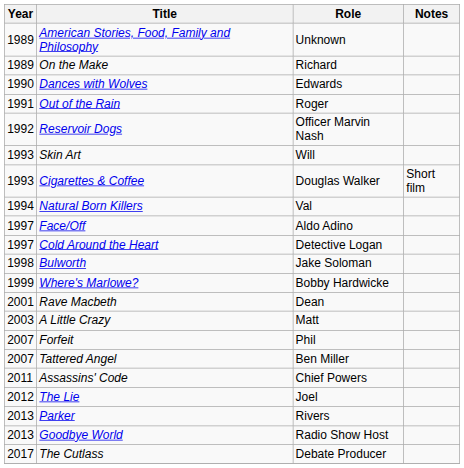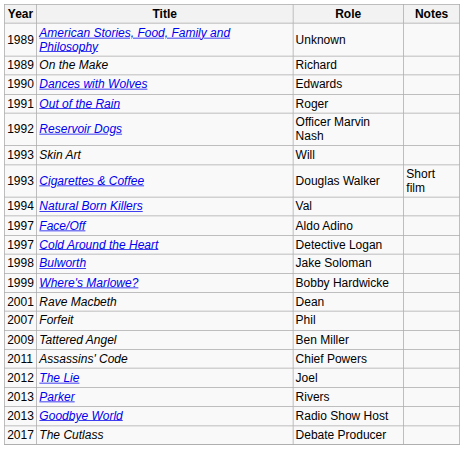 <table class="wikitable sortable">
 <tr>
 <th>Year</th>
 <th>Title</th>
 <th>Role</th>
 <th class="unsortable">Notes</th>
 </tr>
 <tr>
 <td>1989</td>
 <td><em><a href='#'>American Stories, Food, Family and Philosophy</a></em></td>
 <td>Unknown</td>
 <td></td>
 </tr>
 <tr>
 <td>1989</td>
 <td><em>On the Make</em></td>
 <td>Richard</td>
 <td></td>
 </tr>
 <tr>
 <td>1990</td>
 <td><em><a href='#'>Dances with Wolves</a></em></td>
 <td>Edwards</td>
 <td></td>
 </tr>
 <tr>
 <td>1991</td>
 <td><em><a href='#'>Out of the Rain</a></em></td>
 <td>Roger</td>
 <td></td>
 </tr>
 <tr>
 <td>1992</td>
 <td><em><a href='#'>Reservoir Dogs</a></em></td>
 <td>Officer Marvin Nash</td>
 <td></td>
 </tr>
 <tr>
 <td>1993</td>
 <td><em>Skin Art</em></td>
 <td>Will</td>
 <td></td>
 </tr>
 <tr>
 <td>1993</td>
 <td><em><a href='#'>Cigarettes & Coffee</a></em></td>
 <td>Douglas Walker</td>
 <td>Short film</td>
 </tr>
 <tr>
 <td>1994</td>
 <td><em><a href='#'>Natural Born Killers</a></em></td>
 <td>Val</td>
 <td></td>
 </tr>
 <tr>
 <td>1997</td>
 <td><em><a href='#'>Face/Off</a></em></td>
 <td>Aldo Adino</td>
 <td></td>
 </tr>
 <tr>
 <td>1997</td>
 <td><em><a href='#'>Cold Around the Heart</a></em></td>
 <td>Detective Logan</td>
 <td></td>
 </tr>
 <tr>
 <td>1998</td>
 <td><em><a href='#'>Bulworth</a></em></td>
 <td>Jake Soloman</td>
 <td></td>
 </tr>
 <tr>
 <td>1999</td>
 <td><em><a href='#'>Where's Marlowe?</a></em></td>
 <td>Bobby Hardwicke</td>
 <td></td>
 </tr>
 <tr>
 <td>2001</td>
 <td><em>Rave Macbeth</em></td>
 <td>Dean</td>
 <td></td>
 </tr>
 <tr>
-<td>2003</td>
-<td><em>A Little Crazy</em></td>
-<td>Matt</td>
-<td></td>
-</tr>
-<tr>
 <td>2007</td>
 <td><em>Forfeit</em></td>
 <td>Phil</td>
 <td></td>
 </tr>
 <tr>
-<td>2007</td>
+<td>2009</td>
 <td><em>Tattered Angel</em></td>
 <td>Ben Miller</td>
 <td></td>
 </tr>
 <tr>
 <td>2011</td>
 <td><em>Assassins' Code</em></td>
 <td>Chief Powers</td>
 <td></td>
 </tr>
 <tr>
 <td>2012</td>
 <td><em><a href='#'>The Lie</a></em></td>
 <td>Joel</td>
 <td></td>
 </tr>
 <tr>
 <td>2013</td>
 <td><em><a href='#'>Parker</a></em></td>
 <td>Rivers</td>
 <td></td>
 </tr>
 <tr>
 <td>2013</td>
 <td><em><a href='#'>Goodbye World</a></em></td>
 <td>Radio Show Host</td>
 <td></td>
 </tr>
 <tr>
 <td>2017</td>
 <td><em>The Cutlass</em></td>
 <td>Debate Producer</td>
 <td></td>
 </tr>
 <tr>
 </tr>
 </table>
